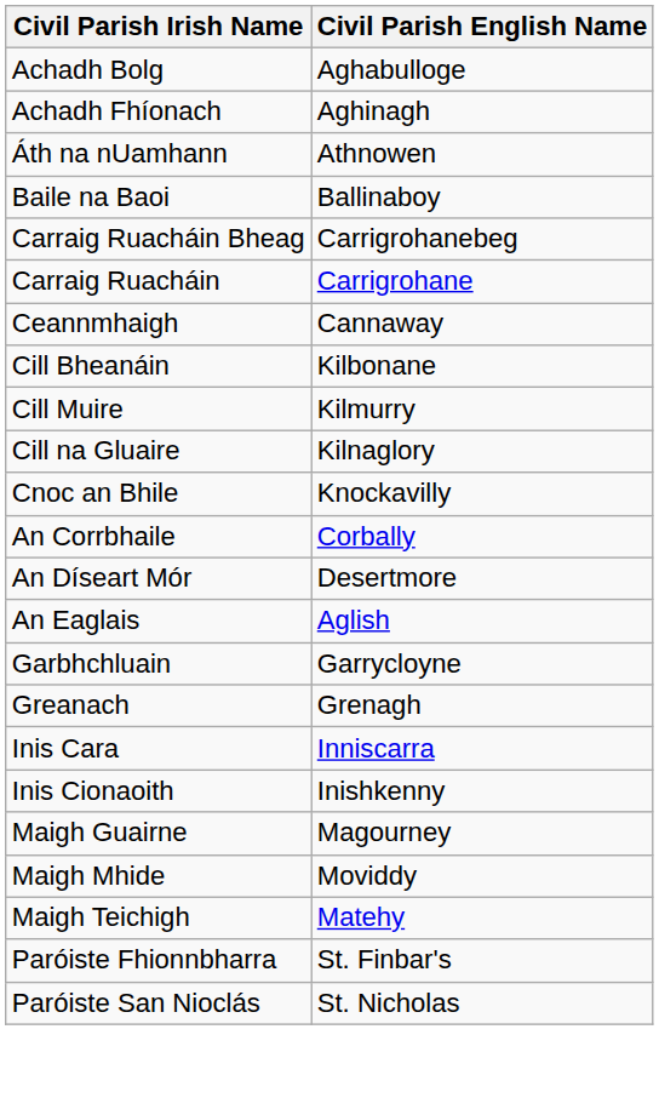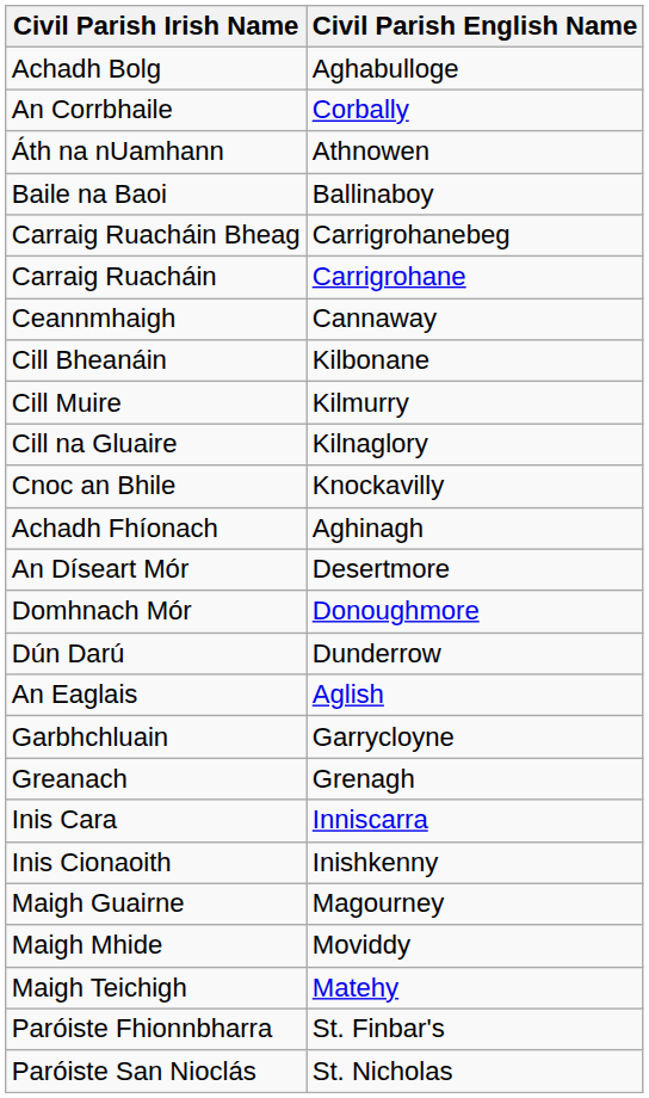 <table class="wikitable">
 <tr>
 <th>Civil Parish Irish Name</th>
 <th>Civil Parish English Name</th>
 </tr>
 <tr>
 <td>Achadh Bolg</td>
 <td>Aghabulloge</td>
 </tr>
 <tr>
-<td>Achadh Fhíonach</td>
-<td>Aghinagh</td>
+<td>An Corrbhaile</td>
+<td><a href='#'>Corbally</a></td>
 </tr>
 <tr>
 <td>Áth na nUamhann</td>
 <td>Athnowen</td>
 </tr>
 <tr>
 <td>Baile na Baoi</td>
 <td>Ballinaboy</td>
 </tr>
 <tr>
 <td>Carraig Ruacháin Bheag</td>
 <td>Carrigrohanebeg</td>
 </tr>
 <tr>
 <td>Carraig Ruacháin</td>
 <td><a href='#'>Carrigrohane</a></td>
 </tr>
 <tr>
 <td>Ceannmhaigh</td>
 <td>Cannaway</td>
 </tr>
 <tr>
 <td>Cill Bheanáin</td>
 <td>Kilbonane</td>
 </tr>
 <tr>
 <td>Cill Muire</td>
 <td>Kilmurry</td>
 </tr>
 <tr>
 <td>Cill na Gluaire</td>
 <td>Kilnaglory</td>
 </tr>
 <tr>
 <td>Cnoc an Bhile</td>
 <td>Knockavilly</td>
 </tr>
 <tr>
-<td>An Corrbhaile</td>
-<td><a href='#'>Corbally</a></td>
+<td>Achadh Fhíonach</td>
+<td>Aghinagh</td>
 </tr>
 <tr>
 <td>An Díseart Mór</td>
 <td>Desertmore</td>
+</tr>
+<tr>
+<td>Domhnach Mór</td>
+<td><a href='#'>Donoughmore</a></td>
+</tr>
+<tr>
+<td>Dún Darú</td>
+<td>Dunderrow</td>
 </tr>
 <tr>
 <td>An Eaglais</td>
 <td><a href='#'>Aglish</a></td>
 </tr>
 <tr>
 <td>Garbhchluain</td>
 <td>Garrycloyne</td>
 </tr>
 <tr>
 <td>Greanach</td>
 <td>Grenagh</td>
 </tr>
 <tr>
 <td>Inis Cara</td>
 <td><a href='#'>Inniscarra</a></td>
 </tr>
 <tr>
 <td>Inis Cionaoith</td>
 <td>Inishkenny</td>
 </tr>
 <tr>
 <td>Maigh Guairne</td>
 <td>Magourney</td>
 </tr>
 <tr>
 <td>Maigh Mhide</td>
 <td>Moviddy</td>
 </tr>
 <tr>
 <td>Maigh Teichigh</td>
 <td><a href='#'>Matehy</a></td>
 </tr>
 <tr>
 <td>Paróiste Fhionnbharra</td>
 <td>St. Finbar's</td>
 </tr>
 <tr>
 <td>Paróiste San Nioclás</td>
 <td>St. Nicholas</td>
 </tr>
 </table>
